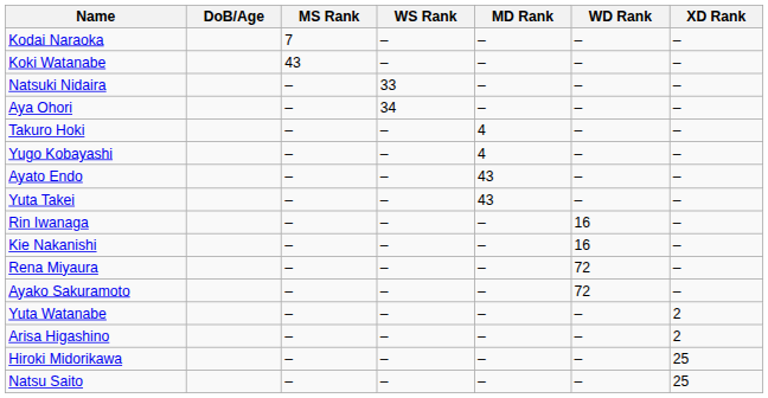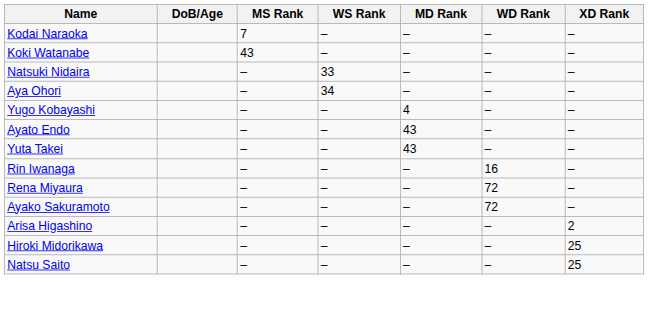 <table class="sortable wikitable"  style="width:800px; font-size:95%;">
 <tr>
 <th align="left">Name</th>
 <th align="left">DoB/Age</th>
 <th align="left">MS Rank</th>
 <th align="left">WS Rank</th>
 <th align="left">MD Rank</th>
 <th align="left">WD Rank</th>
 <th align="left">XD Rank</th>
 </tr>
 <tr>
 <td><a href='#'>Kodai Naraoka</a></td>
 <td></td>
 <td>7</td>
 <td>–</td>
 <td>–</td>
 <td>–</td>
 <td>–</td>
 </tr>
 <tr>
 <td><a href='#'>Koki Watanabe</a></td>
 <td></td>
 <td>43</td>
 <td>–</td>
 <td>–</td>
 <td>–</td>
 <td>–</td>
 </tr>
 <tr>
 <td><a href='#'>Natsuki Nidaira</a></td>
 <td></td>
 <td>–</td>
 <td>33</td>
 <td>–</td>
 <td>–</td>
 <td>–</td>
 </tr>
 <tr>
 <td><a href='#'>Aya Ohori</a></td>
 <td></td>
 <td>–</td>
 <td>34</td>
 <td>–</td>
 <td>–</td>
 <td>–</td>
 </tr>
 <tr>
-<td><a href='#'>Takuro Hoki</a></td>
-<td></td>
-<td>–</td>
-<td>–</td>
-<td>4</td>
-<td>–</td>
-<td>–</td>
-</tr>
-<tr>
 <td><a href='#'>Yugo Kobayashi</a></td>
 <td></td>
 <td>–</td>
 <td>–</td>
 <td>4</td>
 <td>–</td>
 <td>–</td>
 </tr>
 <tr>
 <td><a href='#'>Ayato Endo</a></td>
 <td></td>
 <td>–</td>
 <td>–</td>
 <td>43</td>
 <td>–</td>
 <td>–</td>
 </tr>
 <tr>
 <td><a href='#'>Yuta Takei</a></td>
 <td></td>
 <td>–</td>
 <td>–</td>
 <td>43</td>
 <td>–</td>
 <td>–</td>
 </tr>
 <tr>
 <td><a href='#'>Rin Iwanaga</a></td>
 <td></td>
 <td>–</td>
 <td>–</td>
 <td>–</td>
 <td>16</td>
 <td>–</td>
 </tr>
 <tr>
-<td><a href='#'>Kie Nakanishi</a></td>
-<td></td>
-<td>–</td>
-<td>–</td>
-<td>–</td>
-<td>16</td>
-<td>–</td>
-</tr>
-<tr>
 <td><a href='#'>Rena Miyaura</a></td>
 <td></td>
 <td>–</td>
 <td>–</td>
 <td>–</td>
 <td>72</td>
 <td>–</td>
 </tr>
 <tr>
 <td><a href='#'>Ayako Sakuramoto</a></td>
 <td></td>
 <td>–</td>
 <td>–</td>
 <td>–</td>
 <td>72</td>
 <td>–</td>
-</tr>
-<tr>
-<td><a href='#'>Yuta Watanabe</a></td>
-<td></td>
-<td>–</td>
-<td>–</td>
-<td>–</td>
-<td>–</td>
-<td>2</td>
 </tr>
 <tr>
 <td><a href='#'>Arisa Higashino</a></td>
 <td></td>
 <td>–</td>
 <td>–</td>
 <td>–</td>
 <td>–</td>
 <td>2</td>
 </tr>
 <tr>
 <td><a href='#'>Hiroki Midorikawa</a></td>
 <td></td>
 <td>–</td>
 <td>–</td>
 <td>–</td>
 <td>–</td>
 <td>25</td>
 </tr>
 <tr>
 <td><a href='#'>Natsu Saito</a></td>
 <td></td>
 <td>–</td>
 <td>–</td>
 <td>–</td>
 <td>–</td>
 <td>25</td>
 </tr>
 </table>
